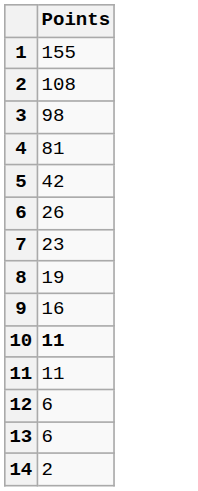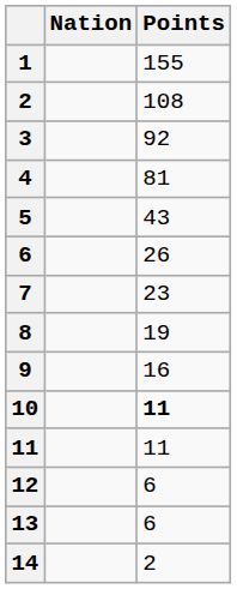 <table class="wikitable" style="font-size:90%;">
 <tr>
 <th></th>
+<th>Nation</th>
 <th>Points</th>
 </tr>
 <tr>
 <th>1</th>
+<td></td>
 <td>155</td>
 </tr>
 <tr>
 <th>2</th>
+<td></td>
 <td>108</td>
 </tr>
 <tr>
 <th>3</th>
-<td>98</td>
+<td></td>
+<td>92</td>
 </tr>
 <tr>
 <th>4</th>
+<td></td>
 <td>81</td>
 </tr>
 <tr>
 <th>5</th>
-<td>42</td>
+<td></td>
+<td>43</td>
 </tr>
 <tr>
 <th>6</th>
+<td></td>
 <td>26</td>
 </tr>
 <tr>
 <th>7</th>
+<td></td>
 <td>23</td>
 </tr>
 <tr>
 <th>8</th>
+<td></td>
 <td>19</td>
 </tr>
 <tr>
 <th>9</th>
+<td></td>
 <td>16</td>
 </tr>
 <tr>
 <th>10</th>
+<td></td>
 <td><strong>11</strong></td>
 </tr>
 <tr>
 <th>11</th>
+<td></td>
 <td>11</td>
 </tr>
 <tr>
 <th>12</th>
+<td></td>
 <td>6</td>
 </tr>
 <tr>
 <th>13</th>
+<td></td>
 <td>6</td>
 </tr>
 <tr>
 <th>14</th>
+<td></td>
 <td>2</td>
 </tr>
 </table>
